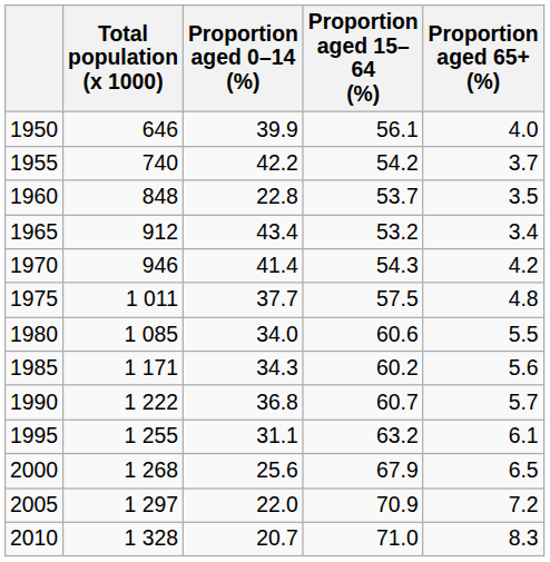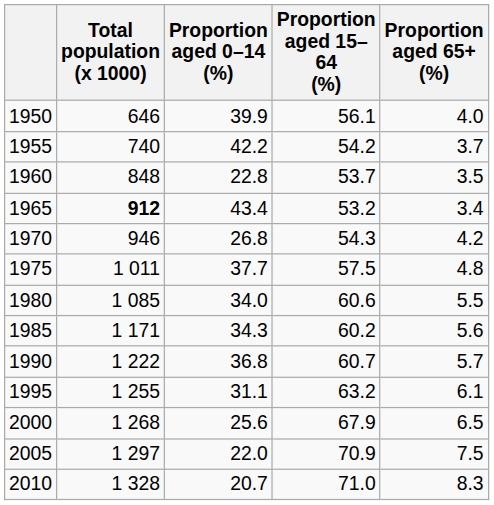 <table class="wikitable" style="text-align: right;">
 <tr>
 <th></th>
 <th width="70pt">Total population<br> (x 1000)</th>
 <th width="70pt">Proportion<br>aged 0–14<br>(%)</th>
 <th width="70pt">Proportion<br>aged 15–64<br>(%)</th>
 <th width="70pt">Proportion<br>aged 65+<br>(%)</th>
 </tr>
 <tr>
 <td>1950</td>
 <td>646</td>
 <td>39.9</td>
 <td>56.1</td>
 <td>4.0</td>
 </tr>
 <tr>
 <td>1955</td>
 <td>740</td>
 <td>42.2</td>
 <td>54.2</td>
 <td>3.7</td>
 </tr>
 <tr>
 <td>1960</td>
 <td>848</td>
 <td>22.8</td>
 <td>53.7</td>
 <td>3.5</td>
 </tr>
 <tr>
 <td>1965</td>
-<td>912</td>
+<td><strong>912</strong></td>
 <td>43.4</td>
 <td>53.2</td>
 <td>3.4</td>
 </tr>
 <tr>
 <td>1970</td>
 <td>946</td>
-<td>41.4</td>
+<td>26.8</td>
 <td>54.3</td>
 <td>4.2</td>
 </tr>
 <tr>
 <td>1975</td>
 <td>1 011</td>
 <td>37.7</td>
 <td>57.5</td>
 <td>4.8</td>
 </tr>
 <tr>
 <td>1980</td>
 <td>1 085</td>
 <td>34.0</td>
 <td>60.6</td>
 <td>5.5</td>
 </tr>
 <tr>
 <td>1985</td>
 <td>1 171</td>
 <td>34.3</td>
 <td>60.2</td>
 <td>5.6</td>
 </tr>
 <tr>
 <td>1990</td>
 <td>1 222</td>
 <td>36.8</td>
 <td>60.7</td>
 <td>5.7</td>
 </tr>
 <tr>
 <td>1995</td>
 <td>1 255</td>
 <td>31.1</td>
 <td>63.2</td>
 <td>6.1</td>
 </tr>
 <tr>
 <td>2000</td>
 <td>1 268</td>
 <td>25.6</td>
 <td>67.9</td>
 <td>6.5</td>
 </tr>
 <tr>
 <td>2005</td>
 <td>1 297</td>
 <td>22.0</td>
 <td>70.9</td>
-<td>7.2</td>
+<td>7.5</td>
 </tr>
 <tr>
 <td>2010</td>
 <td>1 328</td>
 <td>20.7</td>
 <td>71.0</td>
 <td>8.3</td>
 </tr>
 </table>
